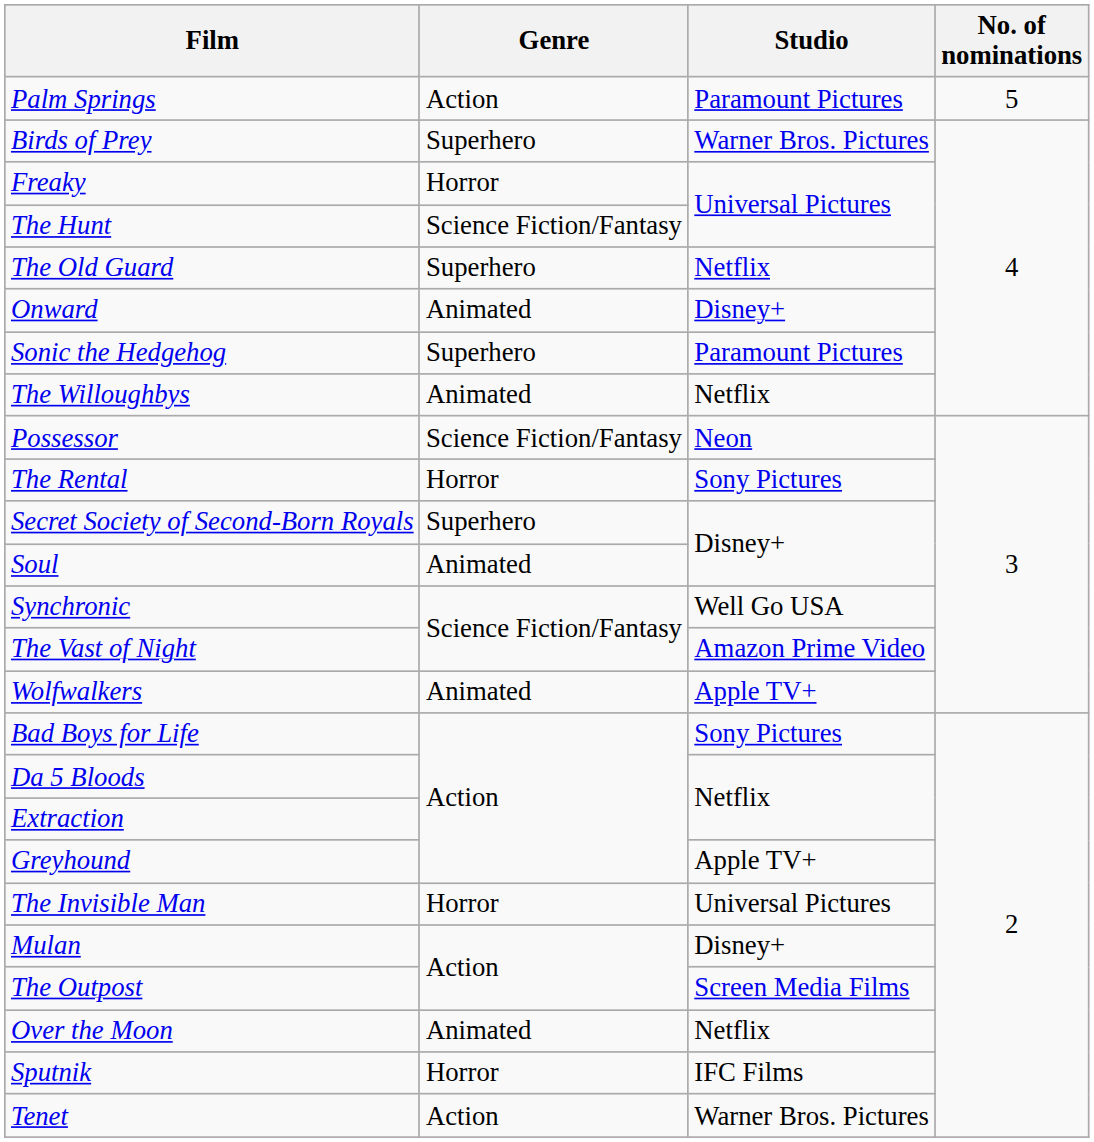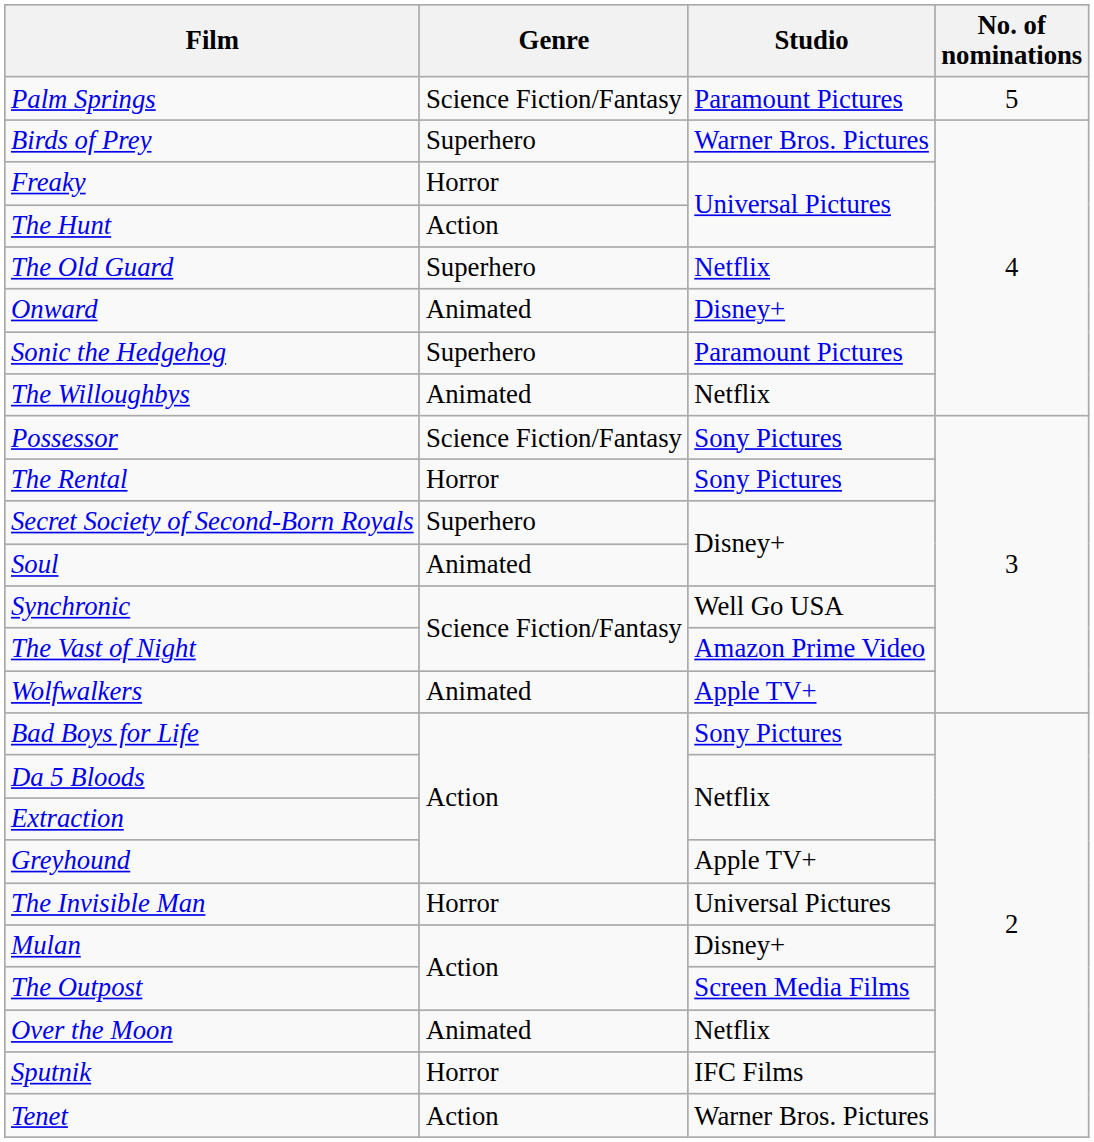 <table class="wikitable">
 <tr>
 <th>Film</th>
 <th>Genre</th>
 <th>Studio</th>
 <th>No. of<br>nominations</th>
 </tr>
 <tr>
 <td><em><a href='#'>Palm Springs</a></em></td>
-<td>Action</td>
+<td>Science Fiction/Fantasy</td>
 <td><a href='#'>Paramount Pictures</a></td>
 <td style="text-align:center;">5</td>
 </tr>
 <tr>
 <td><em><a href='#'>Birds of Prey</a></em></td>
 <td>Superhero</td>
 <td><a href='#'>Warner Bros. Pictures</a></td>
 <td rowspan="7" style="text-align:center;">4</td>
 </tr>
 <tr>
 <td><em><a href='#'>Freaky</a></em></td>
 <td>Horror</td>
 <td rowspan="2"><a href='#'>Universal Pictures</a></td>
 </tr>
 <tr>
 <td><em><a href='#'>The Hunt</a></em></td>
-<td>Science Fiction/Fantasy</td>
+<td>Action</td>
 </tr>
 <tr>
 <td><em><a href='#'>The Old Guard</a></em></td>
 <td>Superhero</td>
 <td><a href='#'>Netflix</a></td>
 </tr>
 <tr>
 <td><em><a href='#'>Onward</a></em></td>
 <td>Animated</td>
 <td><a href='#'>Disney+</a></td>
 </tr>
 <tr>
 <td><em><a href='#'>Sonic the Hedgehog</a></em></td>
 <td>Superhero</td>
 <td><a href='#'>Paramount Pictures</a></td>
 </tr>
 <tr>
 <td><em><a href='#'>The Willoughbys</a></em></td>
 <td>Animated</td>
 <td>Netflix</td>
 </tr>
 <tr>
 <td><em><a href='#'>Possessor</a></em></td>
 <td>Science Fiction/Fantasy</td>
-<td><a href='#'>Neon</a></td>
+<td><a href='#'>Sony Pictures</a></td>
 <td rowspan="7" style="text-align:center;">3</td>
 </tr>
 <tr>
 <td><em><a href='#'>The Rental</a></em></td>
 <td>Horror</td>
 <td><a href='#'>Sony Pictures</a></td>
 </tr>
 <tr>
 <td><em><a href='#'>Secret Society of Second-Born Royals</a></em></td>
 <td>Superhero</td>
 <td rowspan="2">Disney+</td>
 </tr>
 <tr>
 <td><em><a href='#'>Soul</a></em></td>
 <td>Animated</td>
 </tr>
 <tr>
 <td><em><a href='#'>Synchronic</a></em></td>
 <td rowspan="2">Science Fiction/Fantasy</td>
 <td>Well Go USA</td>
 </tr>
 <tr>
 <td><em><a href='#'>The Vast of Night</a></em></td>
 <td><a href='#'>Amazon Prime Video</a></td>
 </tr>
 <tr>
 <td><em><a href='#'>Wolfwalkers</a></em></td>
 <td>Animated</td>
 <td><a href='#'>Apple TV+</a></td>
 </tr>
 <tr>
 <td><em><a href='#'>Bad Boys for Life</a></em></td>
 <td rowspan="4">Action</td>
 <td><a href='#'>Sony Pictures</a></td>
 <td rowspan="10" style="text-align:center;">2</td>
 </tr>
 <tr>
 <td><em><a href='#'>Da 5 Bloods</a></em></td>
 <td rowspan="2">Netflix</td>
 </tr>
 <tr>
 <td><em><a href='#'>Extraction</a></em></td>
 </tr>
 <tr>
 <td><em><a href='#'>Greyhound</a></em></td>
 <td>Apple TV+</td>
 </tr>
 <tr>
 <td><em><a href='#'>The Invisible Man</a></em></td>
 <td>Horror</td>
 <td>Universal Pictures</td>
 </tr>
 <tr>
 <td><em><a href='#'>Mulan</a></em></td>
 <td rowspan="2">Action</td>
 <td>Disney+</td>
 </tr>
 <tr>
 <td><em><a href='#'>The Outpost</a></em></td>
 <td><a href='#'>Screen Media Films</a></td>
 </tr>
 <tr>
 <td><em><a href='#'>Over the Moon</a></em></td>
 <td>Animated</td>
 <td>Netflix</td>
 </tr>
 <tr>
 <td><em><a href='#'>Sputnik</a></em></td>
 <td>Horror</td>
 <td>IFC Films</td>
 </tr>
 <tr>
 <td><em><a href='#'>Tenet</a></em></td>
 <td>Action</td>
 <td>Warner Bros. Pictures</td>
 </tr>
 </table>
